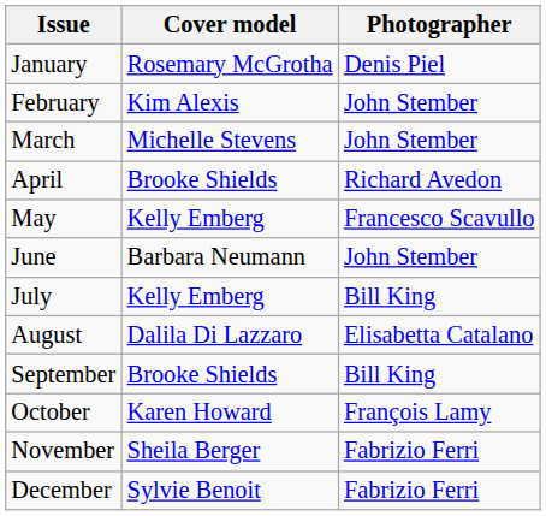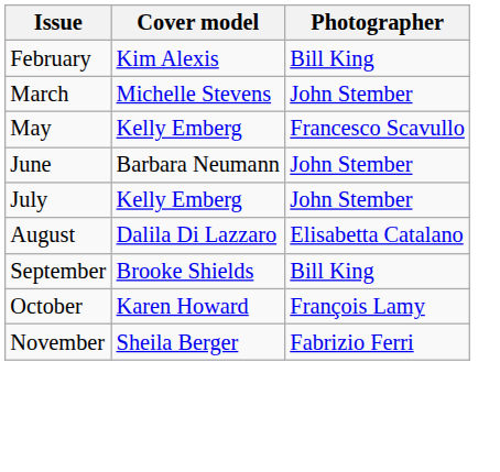 <table class="sortable wikitable">
 <tr>
 <th>Issue</th>
 <th>Cover model</th>
 <th>Photographer</th>
 </tr>
 <tr>
-<td>January</td>
-<td><a href='#'>Rosemary McGrotha</a></td>
-<td><a href='#'>Denis Piel</a></td>
-</tr>
-<tr>
 <td>February</td>
 <td><a href='#'>Kim Alexis</a></td>
-<td><a href='#'>John Stember</a></td>
+<td><a href='#'>Bill King</a></td>
 </tr>
 <tr>
 <td>March</td>
 <td><a href='#'>Michelle Stevens</a></td>
 <td><a href='#'>John Stember</a></td>
-</tr>
-<tr>
-<td>April</td>
-<td><a href='#'>Brooke Shields</a></td>
-<td><a href='#'>Richard Avedon</a></td>
 </tr>
 <tr>
 <td>May</td>
 <td><a href='#'>Kelly Emberg</a></td>
 <td><a href='#'>Francesco Scavullo</a></td>
 </tr>
 <tr>
 <td>June</td>
 <td>Barbara Neumann</td>
 <td><a href='#'>John Stember</a></td>
 </tr>
 <tr>
 <td>July</td>
 <td><a href='#'>Kelly Emberg</a></td>
-<td><a href='#'>Bill King</a></td>
+<td><a href='#'>John Stember</a></td>
 </tr>
 <tr>
 <td>August</td>
 <td><a href='#'>Dalila Di Lazzaro</a></td>
 <td><a href='#'>Elisabetta Catalano</a></td>
 </tr>
 <tr>
 <td>September</td>
 <td><a href='#'>Brooke Shields</a></td>
 <td><a href='#'>Bill King</a></td>
 </tr>
 <tr>
 <td>October</td>
 <td><a href='#'>Karen Howard</a></td>
 <td><a href='#'>François Lamy</a></td>
 </tr>
 <tr>
 <td>November</td>
 <td><a href='#'>Sheila Berger</a></td>
 <td><a href='#'>Fabrizio Ferri</a></td>
 </tr>
-<tr>
-<td>December</td>
-<td><a href='#'>Sylvie Benoit</a></td>
-<td><a href='#'>Fabrizio Ferri</a></td>
-</tr>
 </table>
